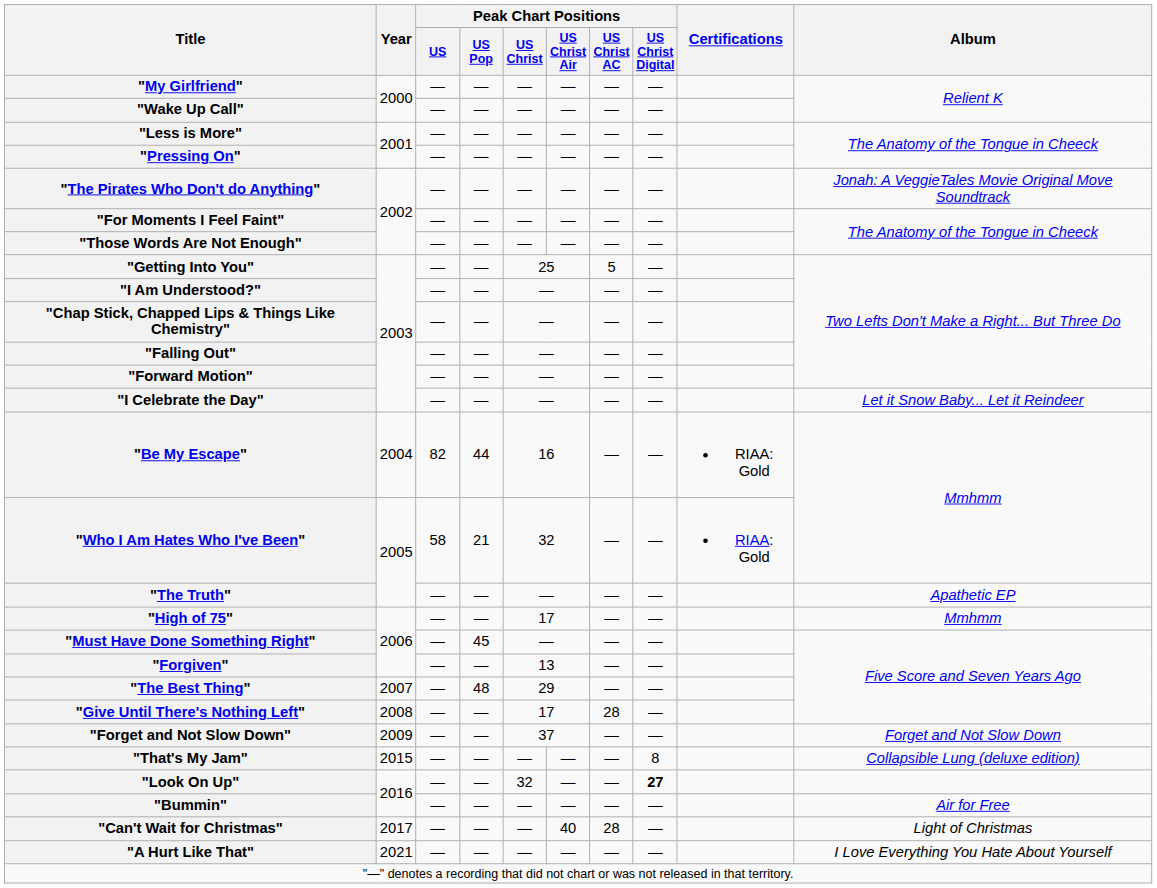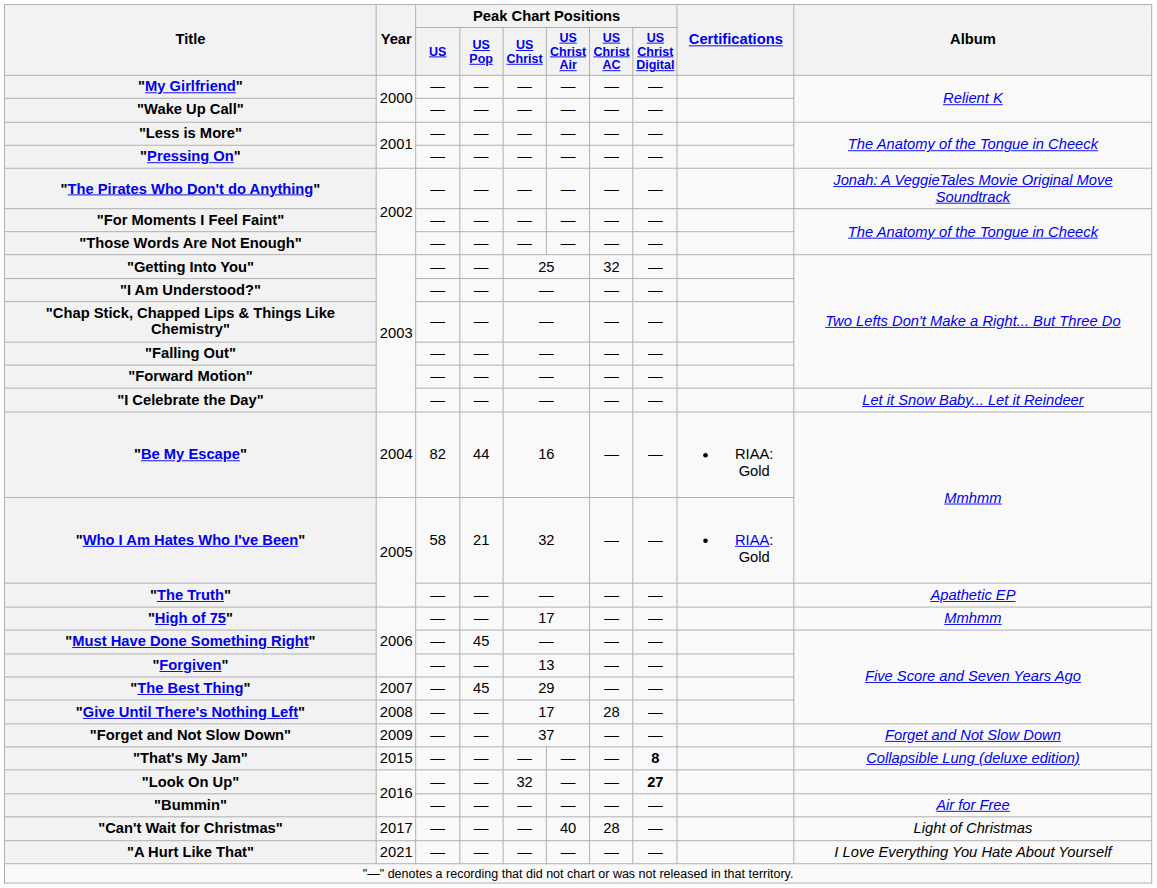 <table class="wikitable plainrowheaders" style="text-align:center;">
 <tr>
 <th rowspan="2">Title</th>
 <th rowspan="2">Year</th>
 <th colspan="6">Peak Chart Positions</th>
 <th rowspan="2"><a href='#'>Certifications</a><br></th>
 <th rowspan="2">Album</th>
 </tr>
 <tr>
 <th scope="col" style="width:3em;font-size:85%;"><a href='#'>US</a><br></th>
 <th scope="col" style="width:3em;font-size:85%;"><a href='#'>US<br>Pop</a><br></th>
 <th scope="col" style="width:3em;font-size:85%;"><a href='#'>US<br>Christ</a><br></th>
 <th scope="col" style="width:3em;font-size:85%;"><a href='#'>US<br>Christ<br>Air</a><br></th>
 <th scope="col" style="width:3em;font-size:85%;"><a href='#'>US<br>Christ<br>AC</a><br></th>
 <th scope="col" style="width:3em;font-size:85%;"><a href='#'>US<br>Christ<br>Digital</a><br></th>
 </tr>
 <tr>
 <th scope="row">"<a href='#'>My Girlfriend</a>"</th>
 <td rowspan="2">2000</td>
 <td>—</td>
 <td>—</td>
 <td>—</td>
 <td>—</td>
 <td>—</td>
 <td>—</td>
 <td></td>
 <td rowspan="2"><em><a href='#'>Relient K</a></em></td>
 </tr>
 <tr>
 <th scope="row">"Wake Up Call"</th>
 <td>—</td>
 <td>—</td>
 <td>—</td>
 <td>—</td>
 <td>—</td>
 <td>—</td>
 <td></td>
 </tr>
 <tr>
 <th scope="row">"Less is More"</th>
 <td rowspan="2">2001</td>
 <td>—</td>
 <td>—</td>
 <td>—</td>
 <td>—</td>
 <td>—</td>
 <td>—</td>
 <td></td>
 <td rowspan="2"><em><a href='#'>The Anatomy of the Tongue in Cheeck</a></em></td>
 </tr>
 <tr>
 <th scope="row">"<a href='#'>Pressing On</a>"</th>
 <td>—</td>
 <td>—</td>
 <td>—</td>
 <td>—</td>
 <td>—</td>
 <td>—</td>
 <td></td>
 </tr>
 <tr>
 <th scope="row">"<a href='#'>The Pirates Who Don't do Anything</a>"</th>
 <td rowspan="3">2002</td>
 <td>—</td>
 <td>—</td>
 <td>—</td>
 <td>—</td>
 <td>—</td>
 <td>—</td>
 <td></td>
 <td><em><a href='#'>Jonah: A VeggieTales Movie Original Move Soundtrack</a></em></td>
 </tr>
 <tr>
 <th scope="row">"For Moments I Feel Faint"</th>
 <td>—</td>
 <td>—</td>
 <td>—</td>
 <td>—</td>
 <td>—</td>
 <td>—</td>
 <td></td>
 <td rowspan="2"><em><a href='#'>The Anatomy of the Tongue in Cheeck</a></em></td>
 </tr>
 <tr>
 <th scope="row">"Those Words Are Not Enough"</th>
 <td>—</td>
 <td>—</td>
 <td>—</td>
 <td>—</td>
 <td>—</td>
 <td>—</td>
 <td></td>
 </tr>
 <tr>
 <th scope="row">"Getting Into You"</th>
 <td rowspan="6">2003</td>
 <td>—</td>
 <td>—</td>
 <td colspan="2">25</td>
-<td>5</td>
+<td>32</td>
 <td>—</td>
 <td></td>
 <td rowspan="5"><em><a href='#'>Two Lefts Don't Make a Right... But Three Do</a></em></td>
 </tr>
 <tr>
 <th scope="row">"I Am Understood?"</th>
 <td>—</td>
 <td>—</td>
 <td colspan="2">—</td>
 <td>—</td>
 <td>—</td>
 <td></td>
 </tr>
 <tr>
 <th scope="row">"Chap Stick, Chapped Lips & Things Like Chemistry"</th>
 <td>—</td>
 <td>—</td>
 <td colspan="2">—</td>
 <td>—</td>
 <td>—</td>
 <td></td>
 </tr>
 <tr>
 <th scope="row">"Falling Out"</th>
 <td>—</td>
 <td>—</td>
 <td colspan="2">—</td>
 <td>—</td>
 <td>—</td>
 <td></td>
 </tr>
 <tr>
 <th scope="row">"Forward Motion"</th>
 <td>—</td>
 <td>—</td>
 <td colspan="2">—</td>
 <td>—</td>
 <td>—</td>
 <td></td>
 </tr>
 <tr>
 <th scope="row">"I Celebrate the Day"</th>
 <td>—</td>
 <td>—</td>
 <td colspan="2">—</td>
 <td>—</td>
 <td>—</td>
 <td></td>
 <td><em><a href='#'>Let it Snow Baby... Let it Reindeer</a></em></td>
 </tr>
 <tr>
 <th scope="row">"<a href='#'>Be My Escape</a>"</th>
 <td>2004</td>
 <td>82</td>
 <td>44</td>
 <td colspan="2">16</td>
 <td>—</td>
 <td>—</td>
 <td><br><ul><li>RIAA: Gold</li></ul></td>
 <td rowspan="2"><em><a href='#'>Mmhmm</a></em></td>
 </tr>
 <tr>
 <th scope="row">"<a href='#'>Who I Am Hates Who I've Been</a>"</th>
 <td rowspan="2">2005</td>
 <td>58</td>
 <td>21</td>
 <td colspan="2">32</td>
 <td>—</td>
 <td>—</td>
 <td><br><ul><li><a href='#'>RIAA</a>: Gold</li></ul></td>
 </tr>
 <tr>
 <th scope="row">"<a href='#'>The Truth</a>"</th>
 <td>—</td>
 <td>—</td>
 <td colspan="2">—</td>
 <td>—</td>
 <td>—</td>
 <td></td>
 <td><em><a href='#'>Apathetic EP</a></em></td>
 </tr>
 <tr>
 <th scope="row">"<a href='#'>High of 75</a>"</th>
 <td rowspan="3">2006</td>
 <td>—</td>
 <td>—</td>
 <td colspan="2">17</td>
 <td>—</td>
 <td>—</td>
 <td></td>
 <td><em><a href='#'>Mmhmm</a></em></td>
 </tr>
 <tr>
 <th scope="row">"<a href='#'>Must Have Done Something Right</a>"</th>
 <td>—</td>
 <td>45</td>
 <td colspan="2">—</td>
 <td>—</td>
 <td>—</td>
 <td></td>
 <td rowspan="4"><em><a href='#'>Five Score and Seven Years Ago</a></em></td>
 </tr>
 <tr>
 <th scope="row">"<a href='#'>Forgiven</a>"</th>
 <td>—</td>
 <td>—</td>
 <td colspan="2">13</td>
 <td>—</td>
 <td>—</td>
 <td></td>
 </tr>
 <tr>
 <th scope="row">"<a href='#'>The Best Thing</a>"</th>
 <td>2007</td>
 <td>—</td>
-<td>48</td>
+<td>45</td>
 <td colspan="2">29</td>
 <td>—</td>
 <td>—</td>
 <td></td>
 </tr>
 <tr>
 <th scope="row">"<a href='#'>Give Until There's Nothing Left</a>"</th>
 <td>2008</td>
 <td>—</td>
 <td>—</td>
 <td colspan="2">17</td>
 <td>28</td>
 <td>—</td>
 <td></td>
 </tr>
 <tr>
 <th scope="row">"Forget and Not Slow Down"</th>
 <td>2009</td>
 <td>—</td>
 <td>—</td>
 <td colspan="2">37</td>
 <td>—</td>
 <td>—</td>
 <td></td>
 <td><em><a href='#'>Forget and Not Slow Down</a></em></td>
 </tr>
 <tr>
 <th scope="row">"That's My Jam"<br></th>
 <td>2015</td>
 <td>—</td>
 <td>—</td>
 <td>—</td>
 <td>—</td>
 <td>—</td>
-<td>8</td>
+<td><strong>8</strong></td>
 <td></td>
 <td><em><a href='#'>Collapsible Lung (deluxe edition)</a></em></td>
 </tr>
 <tr>
 <th scope="row">"Look On Up"</th>
 <td rowspan="2">2016</td>
 <td>—</td>
 <td>—</td>
 <td>32</td>
 <td>—</td>
 <td>—</td>
 <td><strong>27</strong></td>
 <td></td>
 <td></td>
 </tr>
 <tr>
 <th scope="row">"Bummin"</th>
 <td>—</td>
 <td>—</td>
 <td>—</td>
 <td>—</td>
 <td>—</td>
 <td>—</td>
 <td></td>
 <td><em><a href='#'>Air for Free</a></em></td>
 </tr>
 <tr>
 <th scope="row">"Can't Wait for Christmas"<br></th>
 <td>2017</td>
 <td>—</td>
 <td>—</td>
 <td>—</td>
 <td>40</td>
 <td>28</td>
 <td>—</td>
 <td></td>
 <td><em>Light of Christmas</em></td>
 </tr>
 <tr>
 <th scope="row">"A Hurt Like That"<br></th>
 <td>2021</td>
 <td>—</td>
 <td>—</td>
 <td>—</td>
 <td>—</td>
 <td>—</td>
 <td>—</td>
 <td></td>
 <td><em>I Love Everything You Hate About Yourself</em></td>
 </tr>
 <tr>
 <td colspan="13" style="font-size:85%">"—" denotes a recording that did not chart or was not released in that territory.</td>
 </tr>
 </table>
